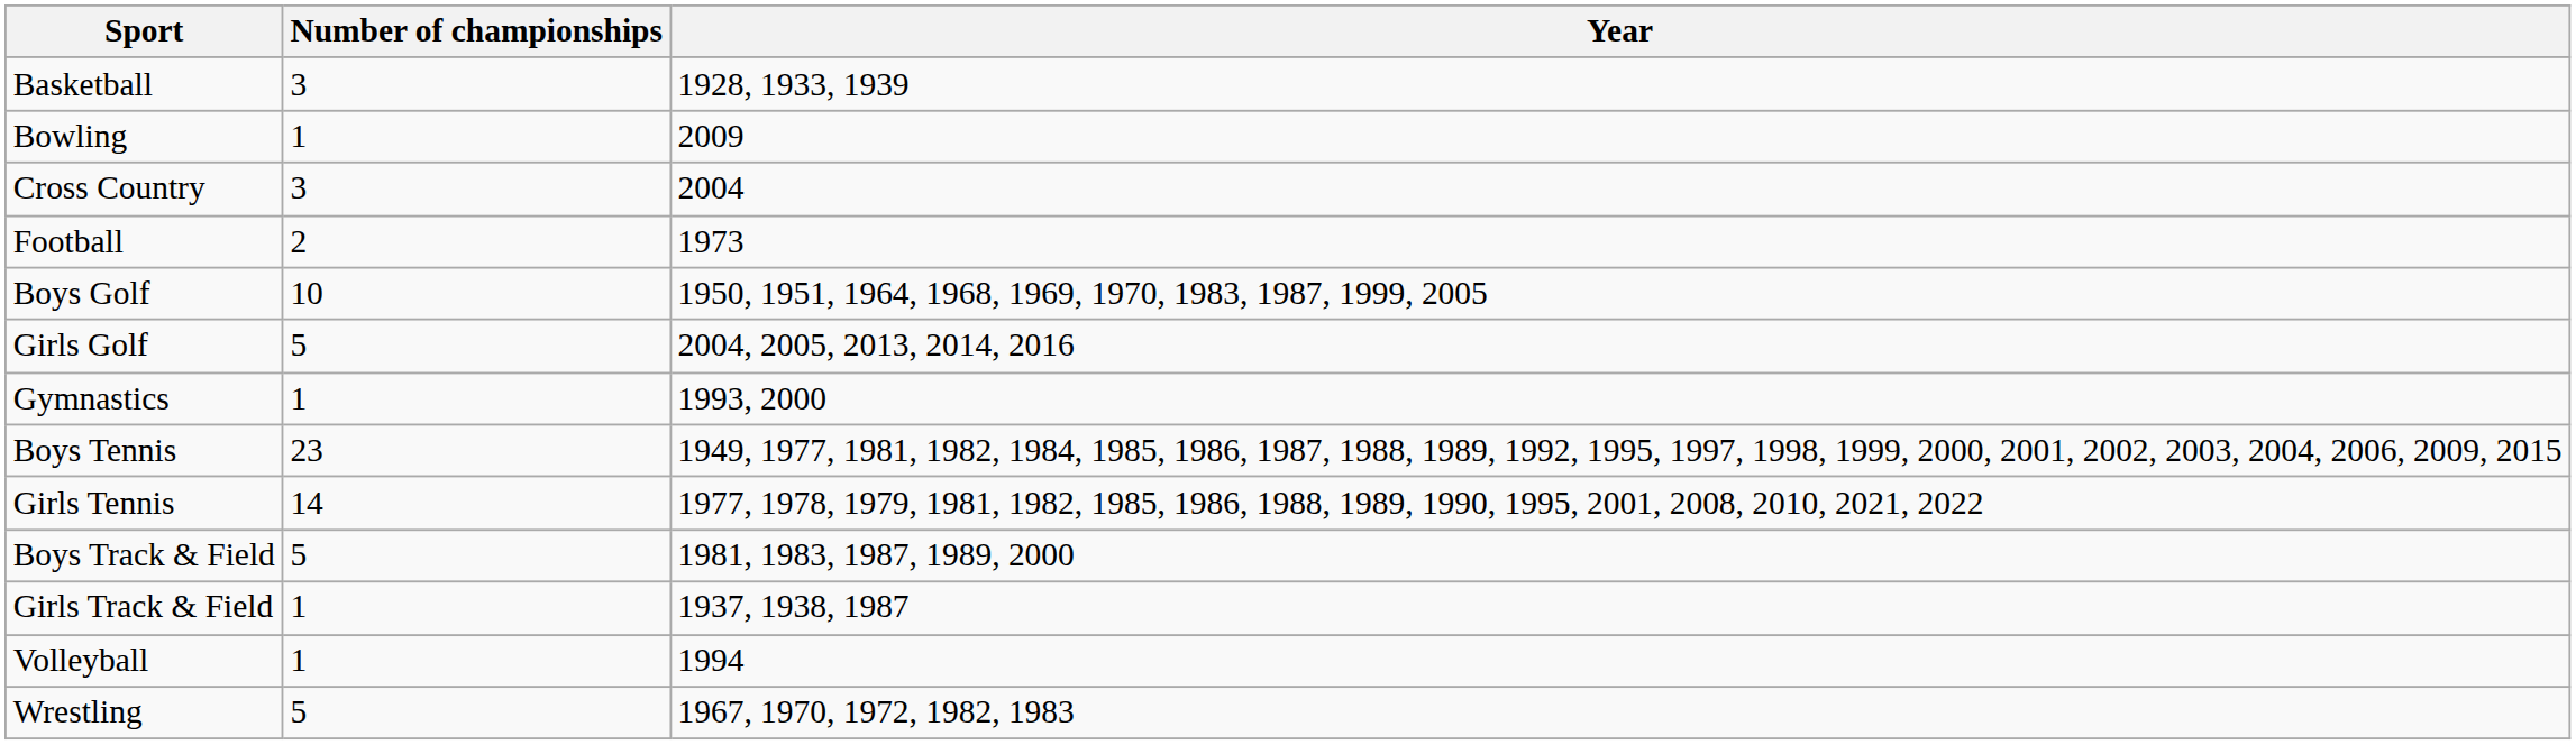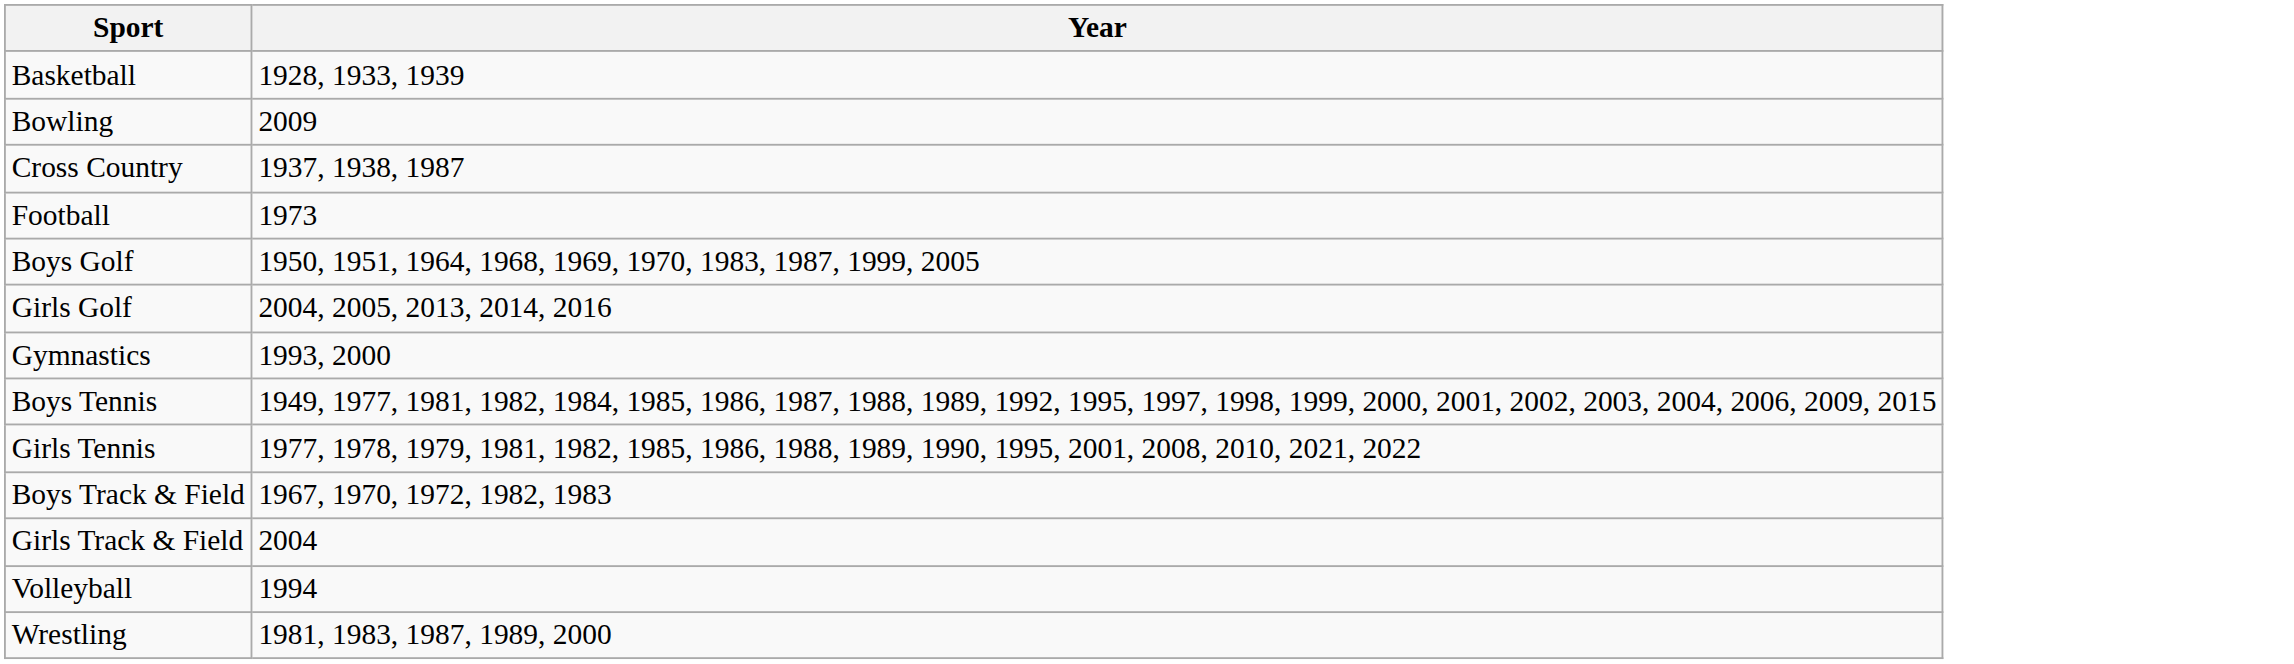 <table class="wikitable">
 <tr>
 <th>Sport</th>
-<th>Number of championships</th>
 <th>Year</th>
 </tr>
 <tr>
 <td>Basketball</td>
-<td>3</td>
 <td>1928, 1933, 1939</td>
 </tr>
 <tr>
 <td>Bowling</td>
-<td>1</td>
 <td>2009</td>
 </tr>
 <tr>
 <td>Cross Country</td>
-<td>3</td>
-<td>2004</td>
+<td>1937, 1938, 1987</td>
 </tr>
 <tr>
 <td>Football</td>
-<td>2</td>
 <td>1973</td>
 </tr>
 <tr>
 <td>Boys Golf</td>
-<td>10</td>
 <td>1950, 1951, 1964, 1968, 1969, 1970, 1983, 1987, 1999, 2005</td>
 </tr>
 <tr>
 <td>Girls Golf</td>
-<td>5</td>
 <td>2004, 2005, 2013, 2014, 2016</td>
 </tr>
 <tr>
 <td>Gymnastics</td>
-<td>1</td>
 <td>1993, 2000</td>
 </tr>
 <tr>
 <td>Boys Tennis</td>
-<td>23</td>
 <td>1949, 1977, 1981, 1982, 1984, 1985, 1986, 1987, 1988, 1989, 1992, 1995, 1997, 1998, 1999, 2000, 2001, 2002, 2003, 2004, 2006, 2009, 2015</td>
 </tr>
 <tr>
 <td>Girls Tennis</td>
-<td>14</td>
 <td>1977, 1978, 1979, 1981, 1982, 1985, 1986, 1988, 1989, 1990, 1995, 2001, 2008, 2010, 2021, 2022</td>
 </tr>
 <tr>
 <td>Boys Track & Field</td>
-<td>5</td>
-<td>1981, 1983, 1987, 1989, 2000</td>
+<td>1967, 1970, 1972, 1982, 1983</td>
 </tr>
 <tr>
 <td>Girls Track & Field</td>
-<td>1</td>
-<td>1937, 1938, 1987</td>
+<td>2004</td>
 </tr>
 <tr>
 <td>Volleyball</td>
-<td>1</td>
 <td>1994</td>
 </tr>
 <tr>
 <td>Wrestling</td>
-<td>5</td>
-<td>1967, 1970, 1972, 1982, 1983</td>
+<td>1981, 1983, 1987, 1989, 2000</td>
 </tr>
 </table>
